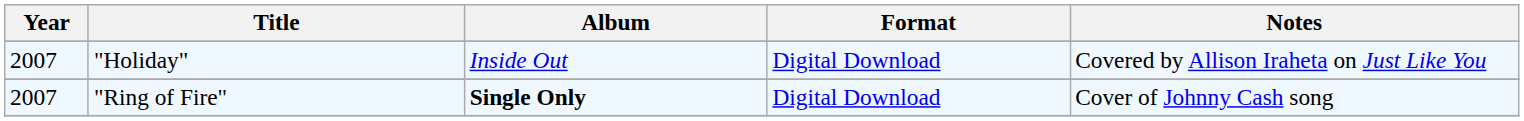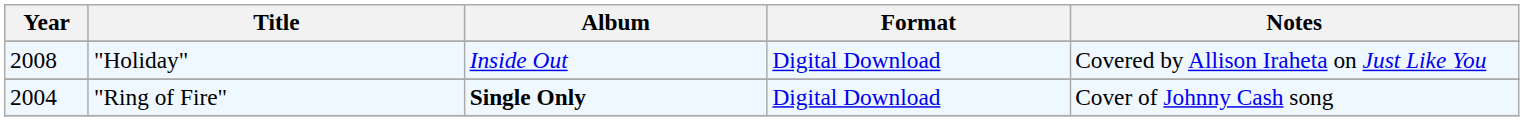 <table class="wikitable"|width=100%>
 <tr bgcolor="#CCCCCC">
 <th width="50" rowspan="1">Year</th>
 <th width="250" rowspan="1">Title</th>
 <th width="200" rowspan="1">Album</th>
 <th width="200" rowspan="1">Format</th>
 <th width="300" rowspan="1">Notes</th>
 </tr>
 <tr>
 </tr>
 <tr bgcolor="#F0F8FF">
-<td align="left" valign="top">2007</td>
+<td align="left" valign="top">2008</td>
 <td align="left" valign="top">"Holiday"</td>
 <td align="left" valign="top"><em><a href='#'>Inside Out</a></em></td>
 <td align="left" valign="top"><a href='#'>Digital Download</a></td>
 <td align="left" valign="top">Covered by <a href='#'>Allison Iraheta</a> on <em><a href='#'>Just Like You</a></em></td>
 </tr>
 <tr>
 </tr>
 <tr bgcolor="#F0F8FF">
-<td align="left" valign="top">2007</td>
+<td align="left" valign="top">2004</td>
 <td align="left" valign="top">"Ring of Fire"</td>
 <td align="left" valign="top"><strong>Single Only</strong></td>
 <td align="left" valign="top"><a href='#'>Digital Download</a></td>
 <td align="left" valign="top">Cover of <a href='#'>Johnny Cash</a> song</td>
 </tr>
 <tr>
 </tr>
 </table>
